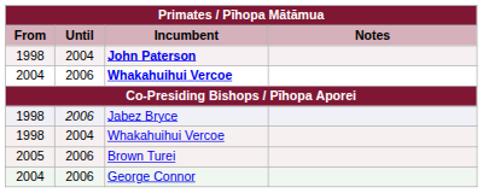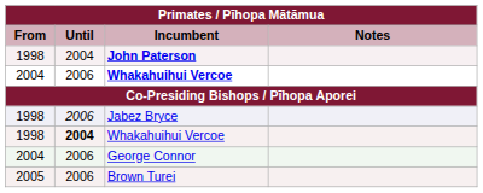 <table class="wikitable" style="width: 95%;">
 <tr>
 <th colspan="4" style="background-color: #7F1734; color: white;">Primates / Pīhopa Mātāmua</th>
 </tr>
 <tr>
 <th style="background-color: #D4B1BB; width: 10%;">From</th>
 <th style="background-color: #D4B1BB; width: 10%;">Until</th>
 <th style="background-color: #D4B1BB; width: 33%;">Incumbent</th>
 <th style="background-color: #D4B1BB; width: 42%;">Notes</th>
 </tr>
 <tr valign="top" style="background-color: #F7F0F2;">
 <td style="text-align: center;">1998</td>
 <td style="text-align: center;">2004</td>
 <td><strong><a href='#'>John Paterson</a></strong></td>
 <td></td>
 </tr>
 <tr valign="top" style="background-color: white;">
 <td style="text-align: center;">2004</td>
 <td style="text-align: center;">2006</td>
 <td><strong><a href='#'>Whakahuihui Vercoe</a></strong></td>
 <td></td>
 </tr>
 <tr>
 <th colspan="4" style="background-color: #7F1734; color: white;">Co-Presiding Bishops / Pīhopa Aporei</th>
 </tr>
 <tr valign="top" style="background-color: #F0F0F7;">
 <td style="text-align: center;">1998</td>
 <td style="text-align: center;"><em>2006</em></td>
 <td><a href='#'>Jabez Bryce</a></td>
 <td></td>
 </tr>
 <tr valign="top" style="background-color: #F7F0F0;">
 <td style="text-align: center;">1998</td>
+<td style="text-align: center;"><strong>2004</strong></td>
+<td><a href='#'>Whakahuihui Vercoe</a></td>
+<td></td>
+</tr>
+<tr valign="top" style="background-color: #F0F7F0;">
 <td style="text-align: center;">2004</td>
-<td><a href='#'>Whakahuihui Vercoe</a></td>
+<td style="text-align: center;">2006</td>
+<td><a href='#'>George Connor</a></td>
 <td></td>
 </tr>
 <tr valign="top" style="background-color: #F7F0F0;">
 <td style="text-align: center;">2005</td>
 <td style="text-align: center;">2006</td>
 <td><a href='#'>Brown Turei</a></td>
 <td></td>
 </tr>
-<tr valign="top" style="background-color: #F0F7F0;">
-<td style="text-align: center;">2004</td>
-<td style="text-align: center;">2006</td>
-<td><a href='#'>George Connor</a></td>
-<td></td>
-</tr>
 </table>
